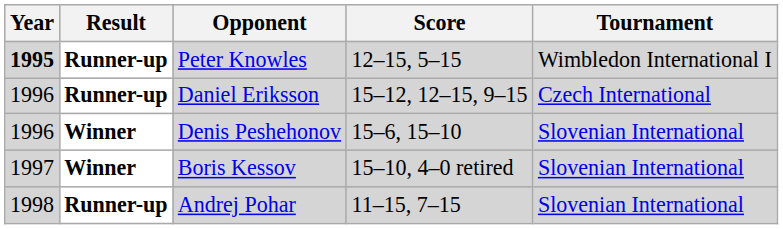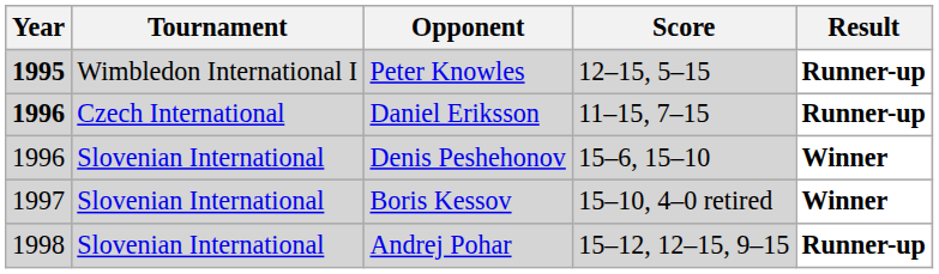 <table class="sortable wikitable" style="font-size: 90%;">
 <tr>
 <th>Year</th>
-<th>Result</th>
+<th>Tournament</th>
 <th>Opponent</th>
 <th>Score</th>
-<th>Tournament</th>
+<th>Result</th>
 </tr>
 <tr style="background:#D5D5D5">
 <td align="center"><strong>1995</strong></td>
-<td style="text-align:left; background:white"> <strong>Runner-up</strong></td>
+<td align="left">Wimbledon International I</td>
 <td align="left"> <a href='#'>Peter Knowles</a></td>
 <td align="left">12–15, 5–15</td>
-<td align="left">Wimbledon International I</td>
+<td style="text-align:left; background:white"> <strong>Runner-up</strong></td>
+</tr>
+<tr style="background:#D5D5D5">
+<td align="center"><strong>1996</strong></td>
+<td align="left"><a href='#'>Czech International</a></td>
+<td align="left"> <a href='#'>Daniel Eriksson</a></td>
+<td align="left">11–15, 7–15</td>
+<td style="text-align:left; background:white"> <strong>Runner-up</strong></td>
 </tr>
 <tr style="background:#D5D5D5">
 <td align="center">1996</td>
-<td style="text-align:left; background:white"> <strong>Runner-up</strong></td>
-<td align="left"> <a href='#'>Daniel Eriksson</a></td>
-<td align="left">15–12, 12–15, 9–15</td>
-<td align="left"><a href='#'>Czech International</a></td>
-</tr>
-<tr style="background:#D5D5D5">
-<td align="center">1996</td>
-<td style="text-align:left; background:white"> <strong>Winner</strong></td>
+<td align="left"><a href='#'>Slovenian International</a></td>
 <td align="left"> <a href='#'>Denis Peshehonov</a></td>
 <td align="left">15–6, 15–10</td>
-<td align="left"><a href='#'>Slovenian International</a></td>
+<td style="text-align:left; background:white"> <strong>Winner</strong></td>
 </tr>
 <tr style="background:#D5D5D5">
 <td align="center">1997</td>
-<td style="text-align:left; background:white"> <strong>Winner</strong></td>
+<td align="left"><a href='#'>Slovenian International</a></td>
 <td align="left"> <a href='#'>Boris Kessov</a></td>
 <td align="left">15–10, 4–0 retired</td>
-<td align="left"><a href='#'>Slovenian International</a></td>
+<td style="text-align:left; background:white"> <strong>Winner</strong></td>
 </tr>
 <tr style="background:#D5D5D5">
 <td align="center">1998</td>
+<td align="left"><a href='#'>Slovenian International</a></td>
+<td align="left"> <a href='#'>Andrej Pohar</a></td>
+<td align="left">15–12, 12–15, 9–15</td>
 <td style="text-align:left; background:white"> <strong>Runner-up</strong></td>
-<td align="left"> <a href='#'>Andrej Pohar</a></td>
-<td align="left">11–15, 7–15</td>
-<td align="left"><a href='#'>Slovenian International</a></td>
 </tr>
 </table>
